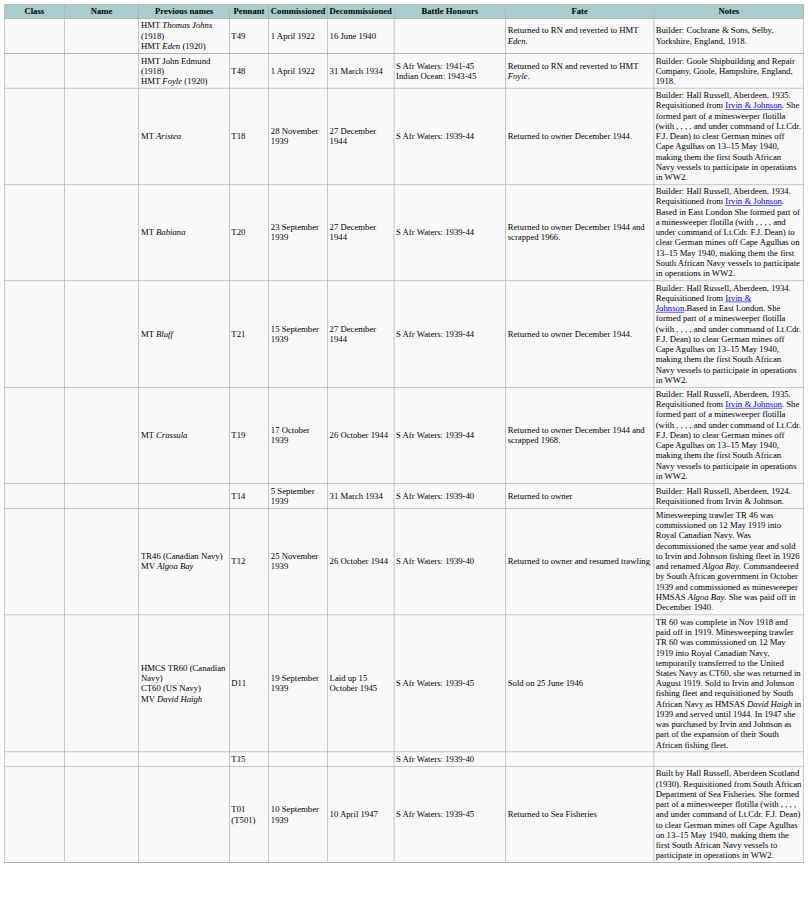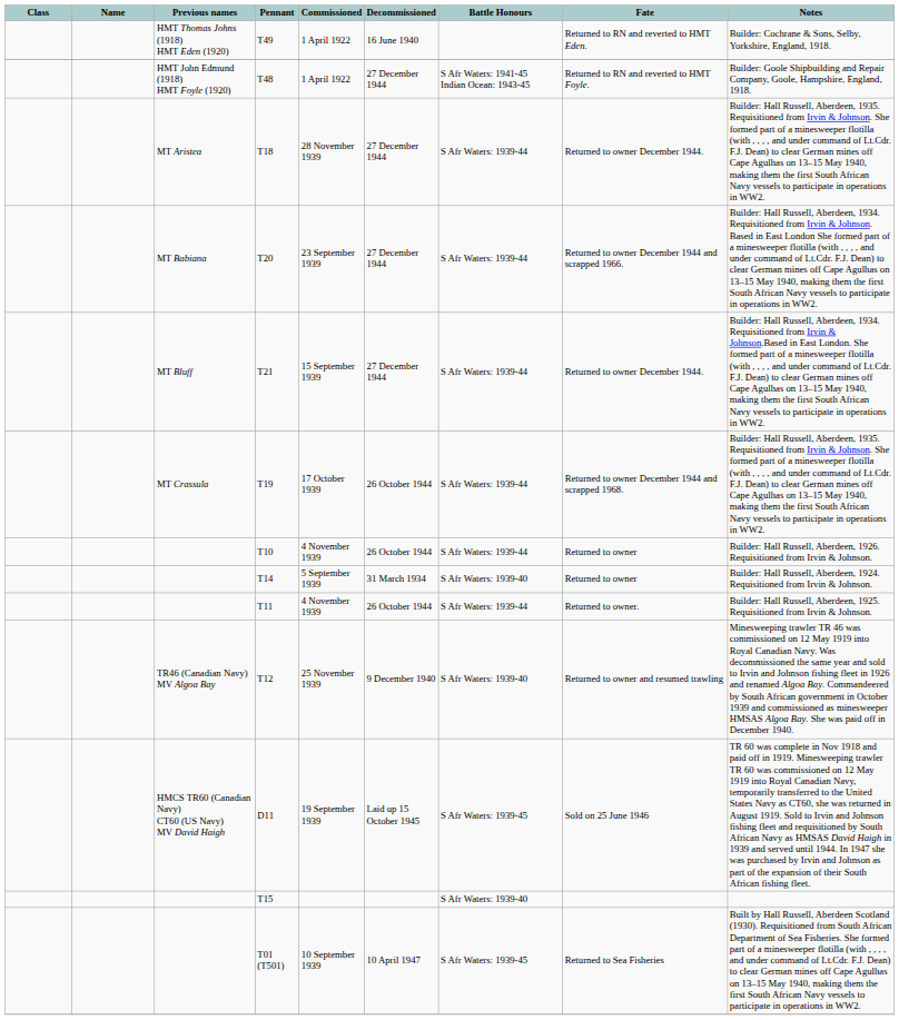 <table class="wikitable sortable" style="font-style: normal; font-size: 85%">
 <tr>
 <th style="width:8%; background-color:#aacccc">Class</th>
 <th style="width:10%; background-color:#aacccc">Name</th>
 <th style="width:12%; background-color:#aacccc" class=unsortable>Previous names</th>
 <th style="width:5%; background-color:#aacccc">Pennant</th>
 <th style="width:5%; background-color:#aacccc">Commissioned</th>
 <th style="width:5%; background-color:#aacccc">Decommissioned</th>
 <th style="width:15%; background-color:#aacccc">Battle Honours</th>
 <th style="width:20%; background-color:#aacccc" class=unsortable>Fate</th>
 <th style="width:20%; background-color:#aacccc" class=unsortable>Notes</th>
 </tr>
 <tr>
 <td></td>
 <td></td>
 <td>HMT <em>Thomas Johns</em> (1918)<br>HMT <em>Eden</em> (1920)</td>
 <td>T49</td>
 <td>1 April 1922</td>
 <td>16 June 1940</td>
 <td></td>
 <td>Returned to RN and reverted to HMT <em>Eden</em>.</td>
 <td>Builder: Cochrane & Sons, Selby, Yorkshire, England, 1918.</td>
 </tr>
 <tr>
 </tr>
 <tr>
 <td></td>
 <td></td>
 <td>HMT John Edmund (1918)<br>HMT <em>Foyle</em> (1920)</td>
 <td>T48</td>
 <td>1 April 1922</td>
-<td>31 March 1934</td>
+<td>27 December 1944</td>
 <td>S Afr Waters: 1941-45<br>Indian Ocean: 1943-45</td>
 <td>Returned to RN and reverted to HMT <em>Foyle</em>.</td>
 <td>Builder: Goole Shipbuilding and Repair Company, Goole, Hampshire, England, 1918.</td>
 </tr>
 <tr>
 <td></td>
 <td></td>
 <td>MT <em>Aristea</em></td>
 <td>T18</td>
 <td>28 November 1939</td>
 <td>27 December 1944</td>
 <td>S Afr Waters: 1939-44</td>
 <td>Returned to owner December 1944.</td>
 <td>Builder: Hall Russell, Aberdeen, 1935.  Requisitioned from <a href='#'>Irvin & Johnson</a>.  She formed part of a minesweeper flotilla (with , , , ,  and  under command of Lt.Cdr. F.J. Dean) to clear German mines off Cape Agulhas on 13–15 May 1940, making them the first South African Navy vessels to participate in operations in WW2.</td>
 </tr>
 <tr>
 <td></td>
 <td></td>
 <td>MT <em>Babiana</em></td>
 <td>T20</td>
 <td>23 September 1939</td>
 <td>27 December 1944</td>
 <td>S Afr Waters: 1939-44</td>
 <td>Returned to owner December 1944 and scrapped 1966.</td>
 <td>Builder: Hall Russell, Aberdeen, 1934.  Requisitioned from <a href='#'>Irvin & Johnson</a>.  Based in East London  She formed part of a minesweeper flotilla (with , , , ,  and  under command of Lt.Cdr. F.J. Dean) to clear German mines off Cape Agulhas on 13–15 May 1940, making them the first South African Navy vessels to participate in operations in WW2.</td>
 </tr>
 <tr>
 <td></td>
 <td></td>
 <td>MT <em>Bluff</em></td>
 <td>T21</td>
 <td>15 September 1939</td>
 <td>27 December 1944</td>
 <td>S Afr Waters: 1939-44</td>
 <td>Returned to owner December 1944.</td>
 <td>Builder: Hall Russell, Aberdeen, 1934.  Requisitioned from <a href='#'>Irvin & Johnson</a>.Based in East London. She formed part of a minesweeper flotilla (with , , , ,  and  under command of Lt.Cdr. F.J. Dean) to clear German mines off Cape Agulhas on 13–15 May 1940, making them the first South African Navy vessels to participate in operations in WW2.</td>
 </tr>
 <tr>
 <td></td>
 <td></td>
 <td>MT <em>Crassula</em></td>
 <td>T19</td>
 <td>17 October 1939</td>
 <td>26 October 1944</td>
 <td>S Afr Waters: 1939-44</td>
 <td>Returned to owner December 1944 and scrapped 1968.</td>
 <td>Builder: Hall Russell, Aberdeen, 1935.  Requisitioned from <a href='#'>Irvin & Johnson</a>.  She formed part of a minesweeper flotilla (with , , , ,  and  under command of Lt.Cdr. F.J. Dean) to clear German mines off Cape Agulhas on 13–15 May 1940, making them the first South African Navy vessels to participate in operations in WW2.</td>
 </tr>
 <tr>
 <td></td>
 <td></td>
 <td></td>
+<td>T10</td>
+<td>4 November 1939</td>
+<td>26 October 1944</td>
+<td>S Afr Waters: 1939-44</td>
+<td>Returned to owner</td>
+<td>Builder: Hall Russell, Aberdeen, 1926.  Requisitioned from Irvin & Johnson.</td>
+</tr>
+<tr>
+<td></td>
+<td></td>
+<td></td>
 <td>T14</td>
 <td>5 September 1939</td>
 <td>31 March 1934</td>
 <td>S Afr Waters: 1939-40</td>
 <td>Returned to owner</td>
 <td>Builder: Hall Russell, Aberdeen, 1924.  Requisitioned from Irvin & Johnson.</td>
 </tr>
 <tr>
 <td></td>
 <td></td>
+<td></td>
+<td>T11</td>
+<td>4 November 1939</td>
+<td>26 October 1944</td>
+<td>S Afr Waters: 1939-44</td>
+<td>Returned to owner.</td>
+<td>Builder: Hall Russell, Aberdeen, 1925.  Requisitioned from Irvin & Johnson.</td>
+</tr>
+<tr>
+<td></td>
+<td></td>
 <td>TR46 (Canadian Navy)<br>MV <em>Algoa Bay</em></td>
 <td>T12</td>
 <td>25 November 1939</td>
-<td>26 October 1944</td>
+<td>9 December 1940</td>
 <td>S Afr Waters: 1939-40</td>
 <td>Returned to owner and resumed trawling</td>
 <td>Minesweeping trawler TR 46 was commissioned on 12 May 1919 into Royal Canadian Navy.  Was decommissioned the same year and sold to Irvin and Johnson fishing fleet in 1926 and renamed <em>Algoa Bay</em>. Commandeered by South African government in October 1939 and commissioned as minesweeper HMSAS <em>Algoa Bay</em>. She was paid off in December 1940.</td>
 </tr>
 <tr>
 <td></td>
 <td></td>
 <td>HMCS TR60 (Canadian Navy)<br>CT60 (US Navy)<br>MV <em>David Haigh</em></td>
 <td>D11</td>
 <td>19 September 1939</td>
 <td>Laid up 15 October 1945</td>
 <td>S Afr Waters: 1939-45</td>
 <td>Sold on 25 June 1946</td>
 <td>TR 60 was complete in Nov 1918 and paid off in 1919. Minesweeping trawler TR 60 was commissioned on 12 May 1919 into Royal Canadian Navy, temporarily transferred to the United States Navy as CT60, she was returned in August 1919. Sold to Irvin and Johnson fishing fleet and requisitioned by South African Navy as HMSAS <em>David Haigh</em> in 1939 and served until 1944. In 1947 she was purchased by Irvin and Johnson as part of the expansion of their South African fishing fleet.</td>
 </tr>
 <tr>
 <td></td>
 <td></td>
 <td></td>
 <td>T15</td>
 <td></td>
 <td></td>
 <td>S Afr Waters: 1939-40</td>
 <td></td>
 <td></td>
 </tr>
 <tr>
 <td></td>
 <td></td>
 <td></td>
 <td>T01 (T501)</td>
 <td>10 September 1939</td>
 <td>10 April 1947</td>
 <td>S Afr Waters: 1939-45</td>
 <td>Returned to Sea Fisheries</td>
 <td>Built by Hall Russell, Aberdeen Scotland (1930). Requisitioned from South African Department of Sea Fisheries.  She formed part of a minesweeper flotilla (with , , , ,  and  under command of Lt.Cdr. F.J. Dean) to clear German mines off Cape Agulhas on 13–15 May 1940, making them the first South African Navy vessels to participate in operations in WW2.</td>
 </tr>
 <tr>
 </tr>
 </table>
